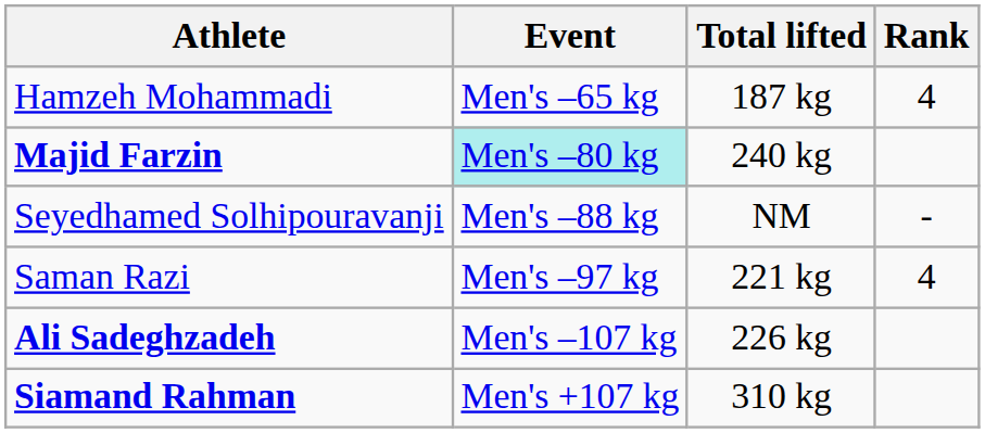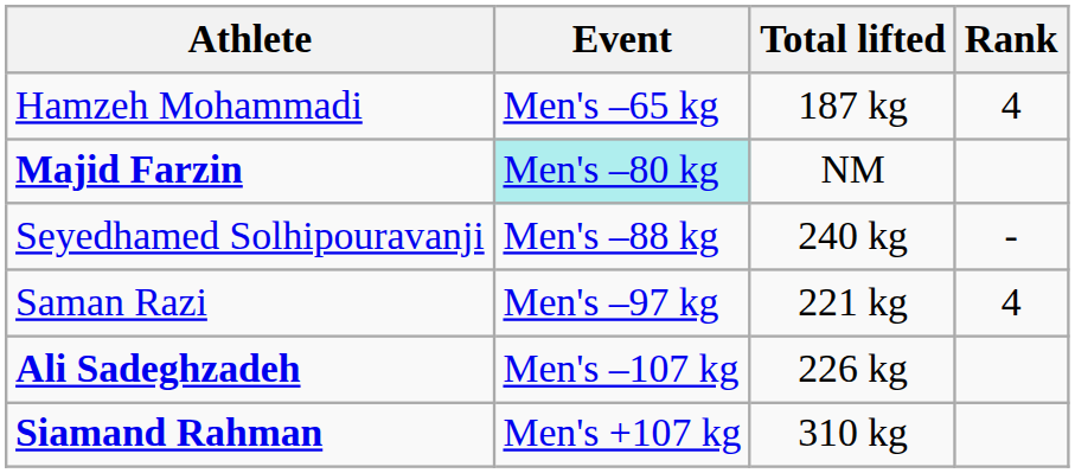 <table class="wikitable" style="font-size:90%">
 <tr>
 <th>Athlete</th>
 <th>Event</th>
 <th>Total lifted</th>
 <th>Rank</th>
 </tr>
 <tr>
 <td><a href='#'>Hamzeh Mohammadi</a></td>
 <td><a href='#'>Men's –65 kg</a></td>
 <td align=center>187 kg</td>
 <td align=center>4</td>
 </tr>
 <tr>
 <td><strong><a href='#'>Majid Farzin</a></strong></td>
 <td style="background: paleturquoise;"><a href='#'>Men's –80 kg</a></td>
-<td align=center>240 kg </td>
+<td align=center>NM</td>
 <td align=center><strong></strong></td>
 </tr>
 <tr>
 <td><a href='#'>Seyedhamed Solhipouravanji</a></td>
 <td><a href='#'>Men's –88 kg</a></td>
-<td align=center>NM</td>
+<td align=center>240 kg </td>
 <td align=center>-</td>
 </tr>
 <tr>
 <td><a href='#'>Saman Razi</a></td>
 <td><a href='#'>Men's –97 kg</a></td>
 <td align=center>221 kg</td>
 <td align=center>4</td>
 </tr>
 <tr>
 <td><strong><a href='#'>Ali Sadeghzadeh</a></strong></td>
 <td><a href='#'>Men's –107 kg</a></td>
 <td align=center>226 kg</td>
 <td align=center><strong></strong></td>
 </tr>
 <tr>
 <td><strong><a href='#'>Siamand Rahman</a></strong></td>
 <td><a href='#'>Men's +107 kg</a></td>
 <td align=center>310 kg  </td>
 <td align=center><strong></strong></td>
 </tr>
 </table>
